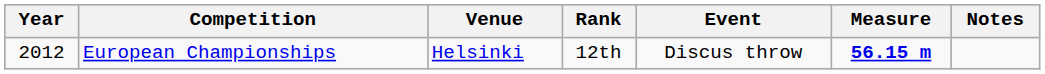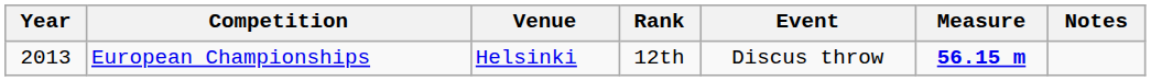 <table class="wikitable" width=50% style="font-size:90%; text-align:center;">
 <tr>
 <th>Year</th>
 <th>Competition</th>
 <th>Venue</th>
 <th>Rank</th>
 <th>Event</th>
 <th>Measure</th>
 <th>Notes</th>
 </tr>
 <tr>
-<td>2012</td>
+<td>2013</td>
 <td align=left><a href='#'>European Championships</a></td>
 <td align=left> <a href='#'>Helsinki</a></td>
 <td>12th</td>
 <td>Discus throw</td>
 <td><strong><a href='#'>56.15 m</a></strong></td>
 <td></td>
 </tr>
 </table>
